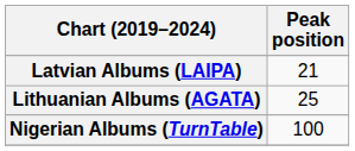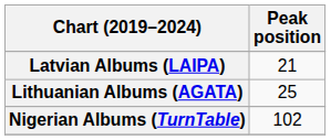 <table class="wikitable sortable plainrowheaders" style="text-align:center">
 <tr>
 <th scope="col">Chart (2019–2024)</th>
 <th scope="col">Peak<br>position</th>
 </tr>
 <tr>
 </tr>
 <tr>
 </tr>
 <tr>
 </tr>
 <tr>
 </tr>
 <tr>
 </tr>
 <tr>
 </tr>
 <tr>
 </tr>
 <tr>
 </tr>
 <tr>
 </tr>
 <tr>
 </tr>
 <tr>
 </tr>
 <tr>
 </tr>
 <tr>
 <th scope="row">Latvian Albums (<a href='#'>LAIPA</a>)</th>
 <td>21</td>
 </tr>
 <tr>
 <th scope="row">Lithuanian Albums (<a href='#'>AGATA</a>)</th>
 <td>25</td>
 </tr>
 <tr>
 </tr>
 <tr>
 <th scope="row">Nigerian Albums (<em><a href='#'>TurnTable</a></em>)</th>
-<td>100</td>
+<td>102</td>
 </tr>
 <tr>
 </tr>
 <tr>
 </tr>
 <tr>
 </tr>
 <tr>
 </tr>
 <tr>
 </tr>
 <tr>
 </tr>
 </table>
